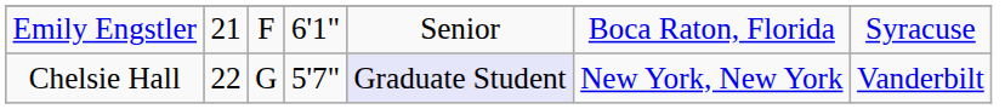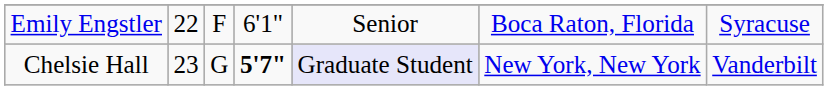 <table class="wikitable sortable" border="1" style="text-align: center;">
 <tr align=center>
 </tr>
 <tr>
 <td><a href='#'>Emily Engstler</a></td>
-<td>21</td>
+<td>22</td>
 <td>F</td>
 <td>6'1"</td>
 <td>Senior</td>
 <td><a href='#'>Boca Raton, Florida</a></td>
 <td><a href='#'>Syracuse</a></td>
 </tr>
 <tr>
 <td>Chelsie Hall</td>
-<td>22</td>
+<td>23</td>
 <td>G</td>
-<td>5'7"</td>
+<td><strong>5'7"</strong></td>
 <td style="background: lavender;">Graduate Student</td>
 <td><a href='#'>New York, New York</a></td>
 <td><a href='#'>Vanderbilt</a></td>
 </tr>
 </table>
